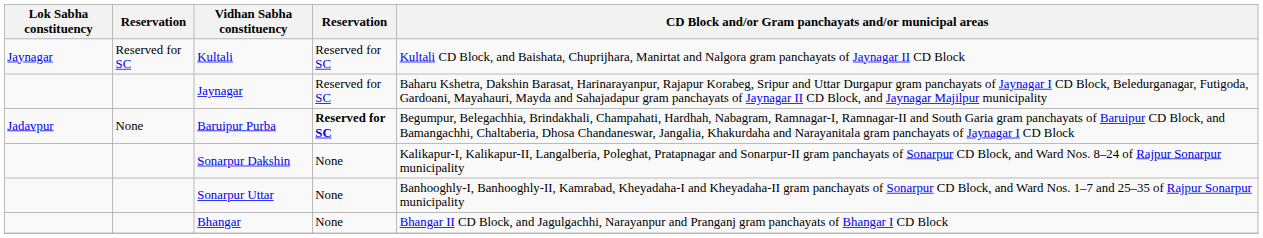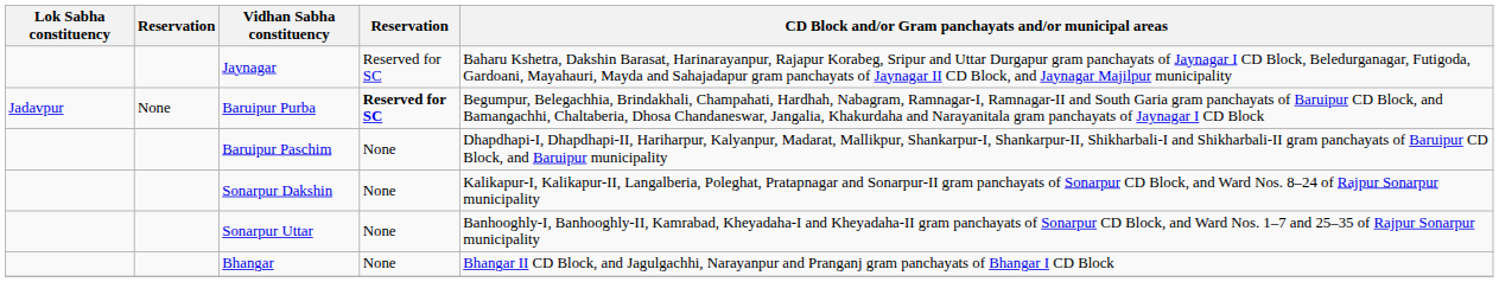 <table class="wikitable sortable">
 <tr>
 <th>Lok Sabha constituency</th>
 <th>Reservation</th>
 <th>Vidhan Sabha constituency</th>
 <th>Reservation</th>
 <th>CD Block and/or Gram panchayats and/or municipal areas</th>
-</tr>
-<tr>
-<td><a href='#'>Jaynagar</a></td>
-<td>Reserved for <a href='#'>SC</a></td>
-<td><a href='#'>Kultali</a></td>
-<td>Reserved for <a href='#'>SC</a></td>
-<td><a href='#'>Kultali</a> CD Block, and Baishata, Chuprijhara, Manirtat and Nalgora gram panchayats of <a href='#'>Jaynagar II</a> CD Block</td>
 </tr>
 <tr>
 <td></td>
 <td></td>
 <td><a href='#'>Jaynagar</a></td>
 <td>Reserved for <a href='#'>SC</a></td>
 <td>Baharu Kshetra, Dakshin Barasat, Harinarayanpur, Rajapur Korabeg, Sripur and Uttar Durgapur gram panchayats of <a href='#'>Jaynagar I</a> CD Block, Beledurganagar, Futigoda, Gardoani, Mayahauri, Mayda and Sahajadapur gram panchayats of <a href='#'>Jaynagar II</a> CD Block, and <a href='#'>Jaynagar Majilpur</a> municipality</td>
 </tr>
 <tr>
 <td><a href='#'>Jadavpur</a></td>
 <td>None</td>
 <td><a href='#'>Baruipur Purba</a></td>
 <td><strong>Reserved for <a href='#'>SC</a></strong></td>
 <td>Begumpur, Belegachhia, Brindakhali, Champahati, Hardhah, Nabagram, Ramnagar-I, Ramnagar-II and South Garia gram panchayats of <a href='#'>Baruipur</a> CD Block, and Bamangachhi, Chaltaberia, Dhosa Chandaneswar, Jangalia, Khakurdaha and Narayanitala gram panchayats of <a href='#'>Jaynagar I</a> CD Block</td>
+</tr>
+<tr>
+<td></td>
+<td></td>
+<td><a href='#'>Baruipur Paschim</a></td>
+<td>None</td>
+<td>Dhapdhapi-I, Dhapdhapi-II, Hariharpur, Kalyanpur, Madarat, Mallikpur, Shankarpur-I, Shankarpur-II, Shikharbali-I and Shikharbali-II gram panchayats of <a href='#'>Baruipur</a> CD Block, and <a href='#'>Baruipur</a> municipality</td>
 </tr>
 <tr>
 <td></td>
 <td></td>
 <td><a href='#'>Sonarpur Dakshin</a></td>
 <td>None</td>
 <td>Kalikapur-I, Kalikapur-II, Langalberia, Poleghat, Pratapnagar and Sonarpur-II gram panchayats of <a href='#'>Sonarpur</a> CD Block, and Ward Nos. 8–24 of <a href='#'>Rajpur Sonarpur</a> municipality</td>
 </tr>
 <tr>
 <td></td>
 <td></td>
 <td><a href='#'>Sonarpur Uttar</a></td>
 <td>None</td>
 <td>Banhooghly-I, Banhooghly-II, Kamrabad, Kheyadaha-I and Kheyadaha-II gram panchayats of <a href='#'>Sonarpur</a> CD Block, and Ward Nos. 1–7 and 25–35 of <a href='#'>Rajpur Sonarpur</a> municipality</td>
 </tr>
 <tr>
 <td></td>
 <td></td>
 <td><a href='#'>Bhangar</a></td>
 <td>None</td>
 <td><a href='#'>Bhangar II</a> CD Block, and Jagulgachhi, Narayanpur and Pranganj gram panchayats of <a href='#'>Bhangar I</a> CD Block</td>
 </tr>
 <tr>
 </tr>
 </table>
